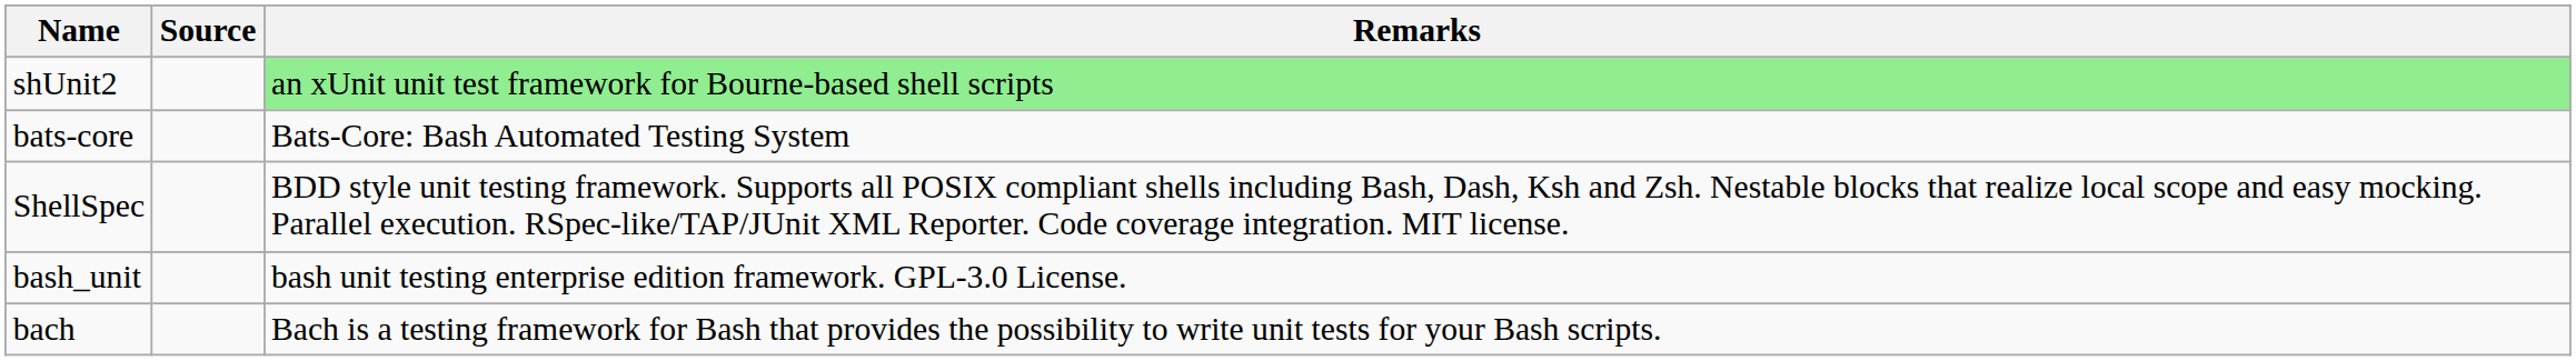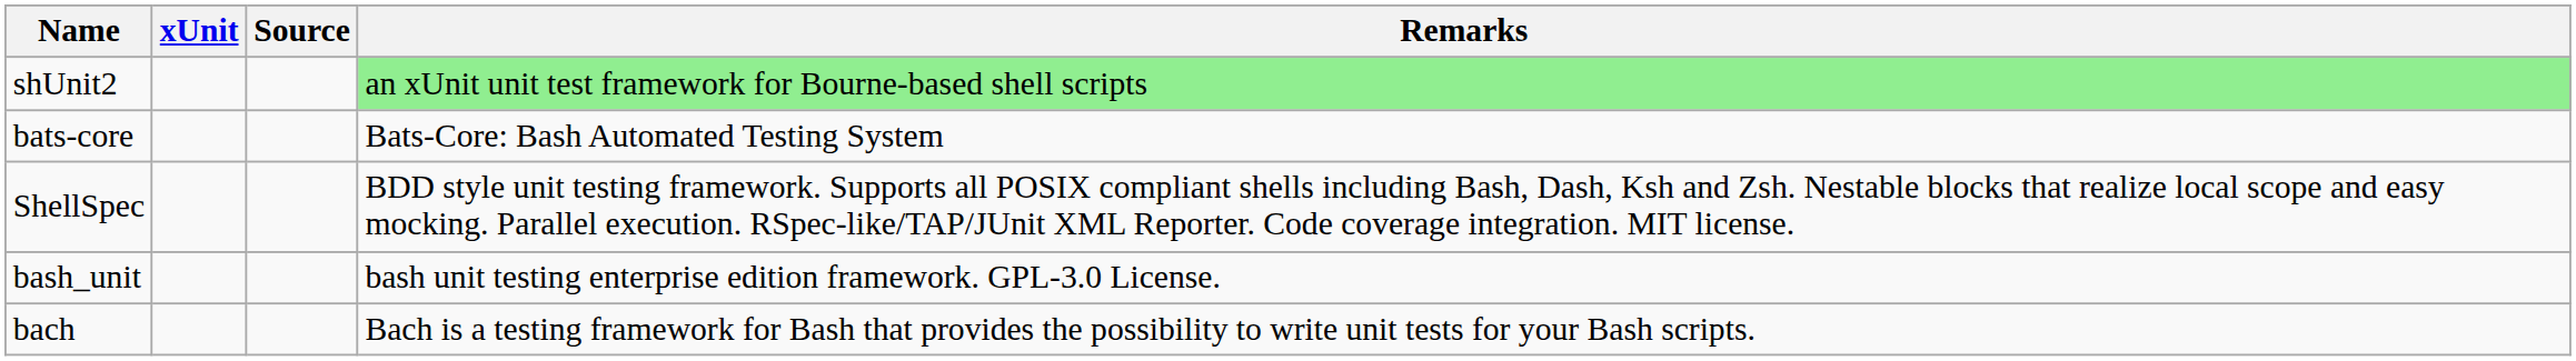 <table class="wikitable sortable">
 <tr>
 <th>Name</th>
+<th><a href='#'>xUnit</a></th>
 <th>Source</th>
 <th>Remarks</th>
 </tr>
 <tr>
 <td>shUnit2</td>
 <td></td>
+<td></td>
 <td style="background: lightgreen;">an xUnit unit test framework for Bourne-based shell scripts</td>
 </tr>
 <tr>
 <td>bats-core</td>
+<td></td>
 <td></td>
 <td>Bats-Core: Bash Automated Testing System</td>
 </tr>
 <tr>
 <td>ShellSpec</td>
 <td></td>
+<td></td>
 <td>BDD style unit testing framework. Supports all POSIX compliant shells including Bash, Dash, Ksh and Zsh. Nestable blocks that realize local scope and easy mocking. Parallel execution. RSpec-like/TAP/JUnit XML Reporter. Code coverage integration. MIT license.</td>
 </tr>
 <tr>
 <td>bash_unit</td>
+<td></td>
 <td></td>
 <td>bash unit testing enterprise edition framework. GPL-3.0 License.</td>
 </tr>
 <tr>
 <td>bach</td>
 <td></td>
+<td></td>
 <td>Bach is a testing framework for Bash that provides the possibility to write unit tests for your Bash scripts.</td>
 </tr>
 </table>
